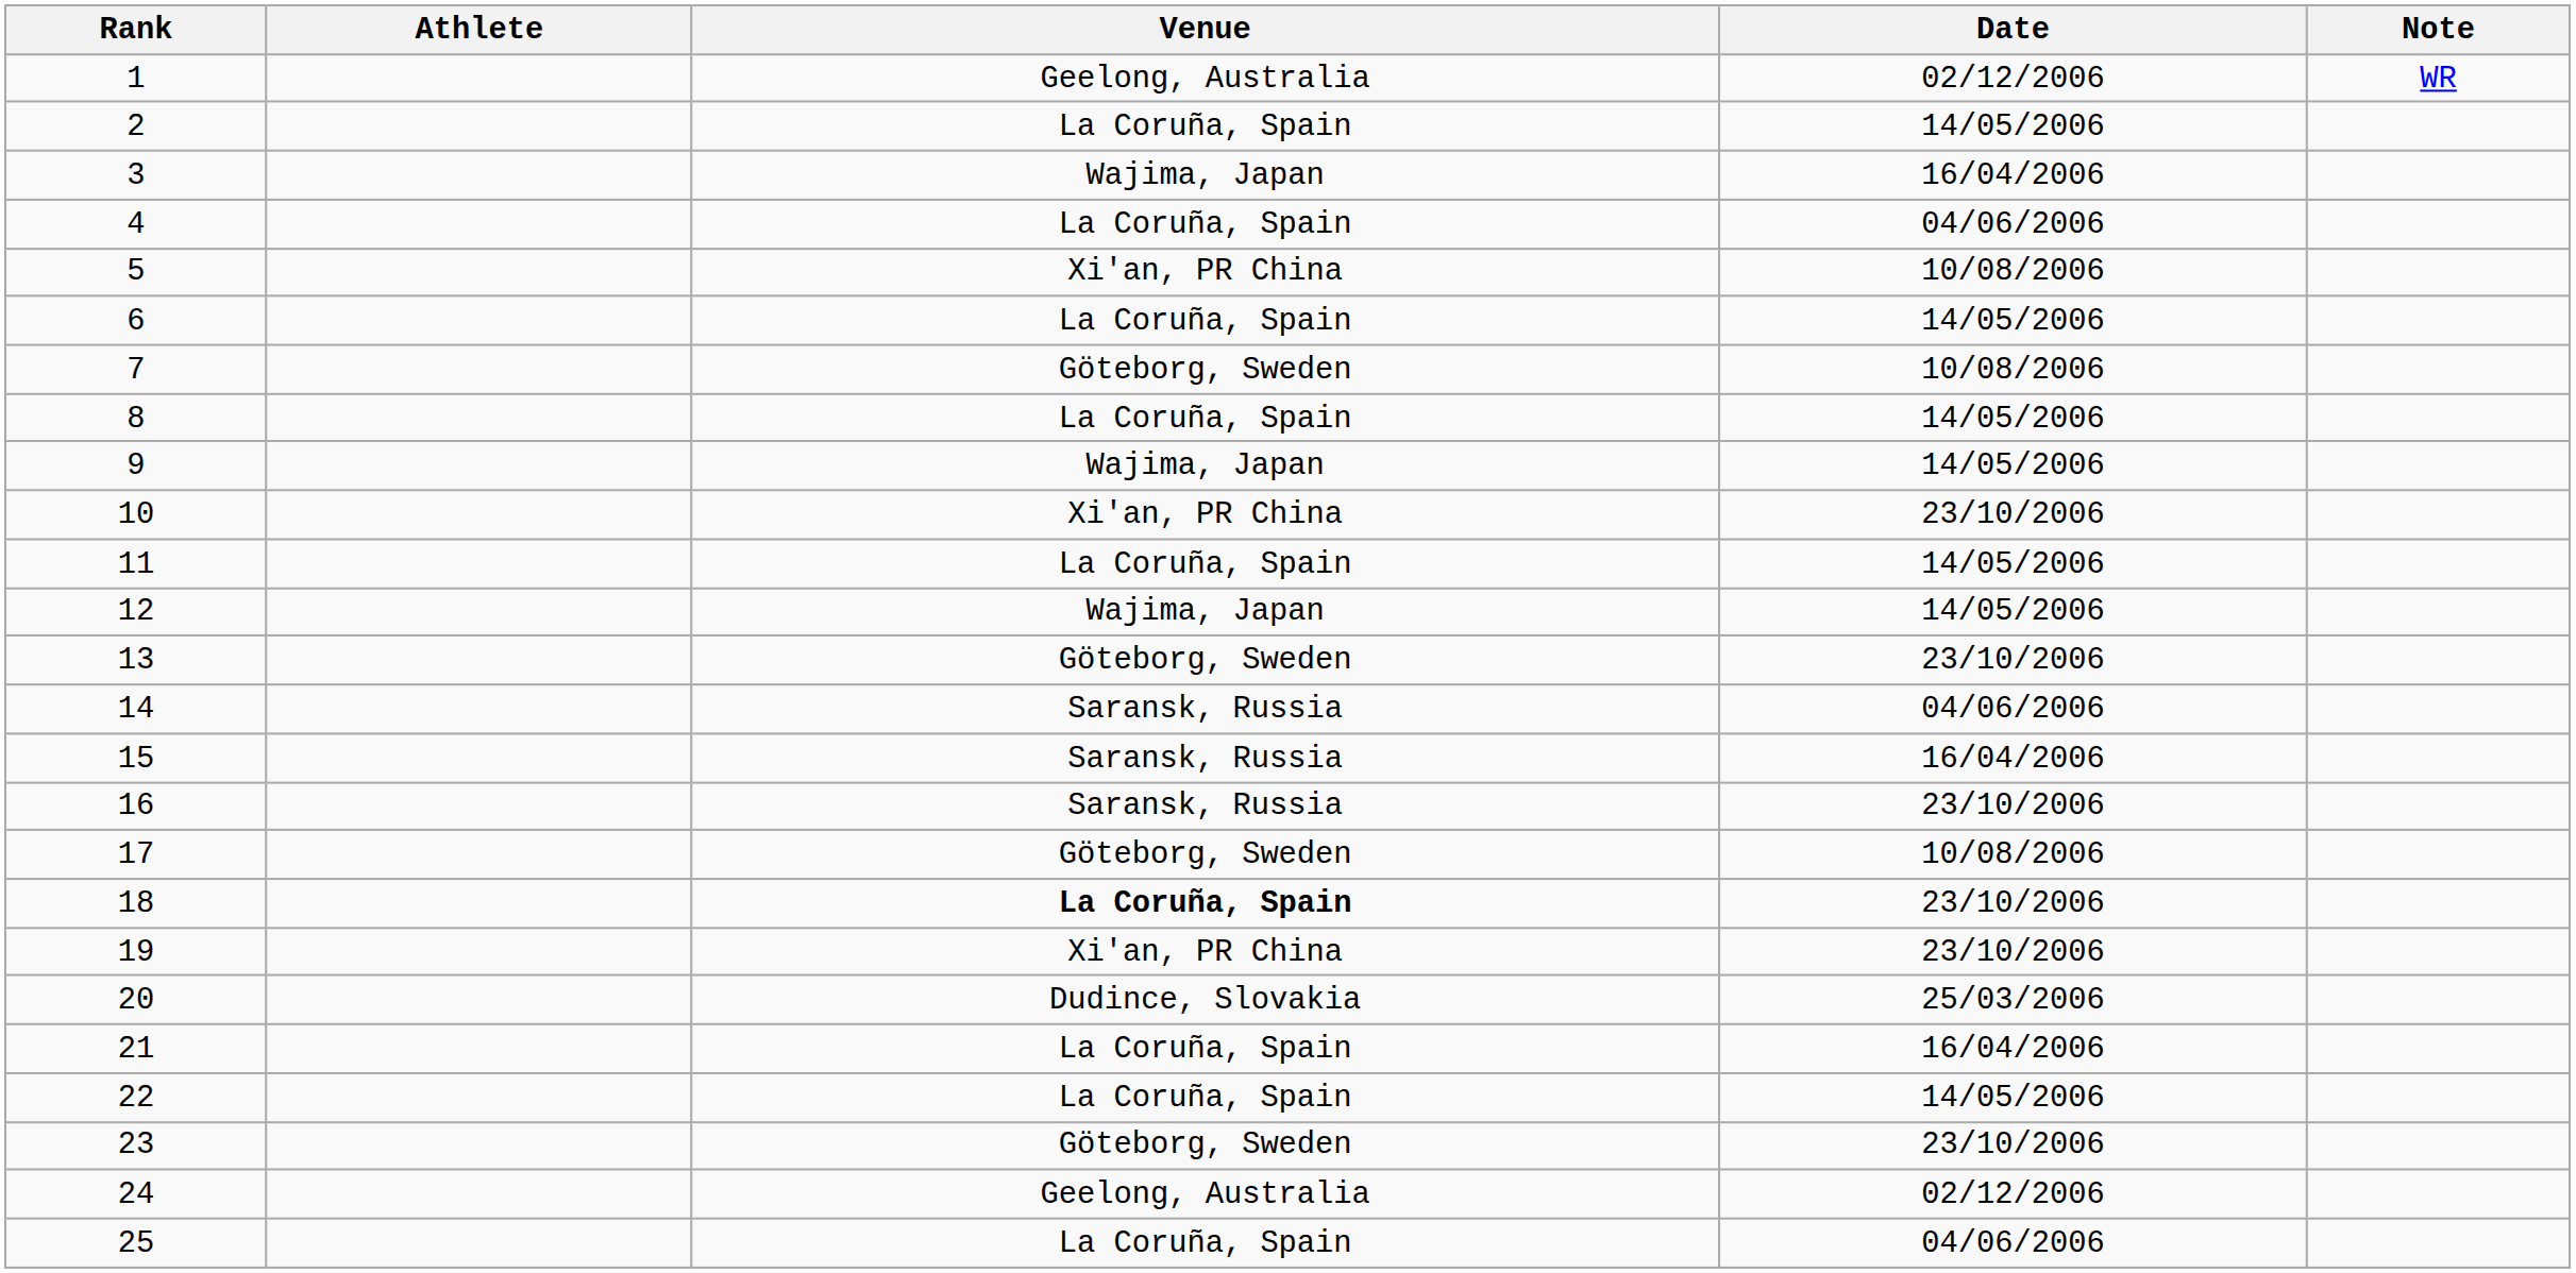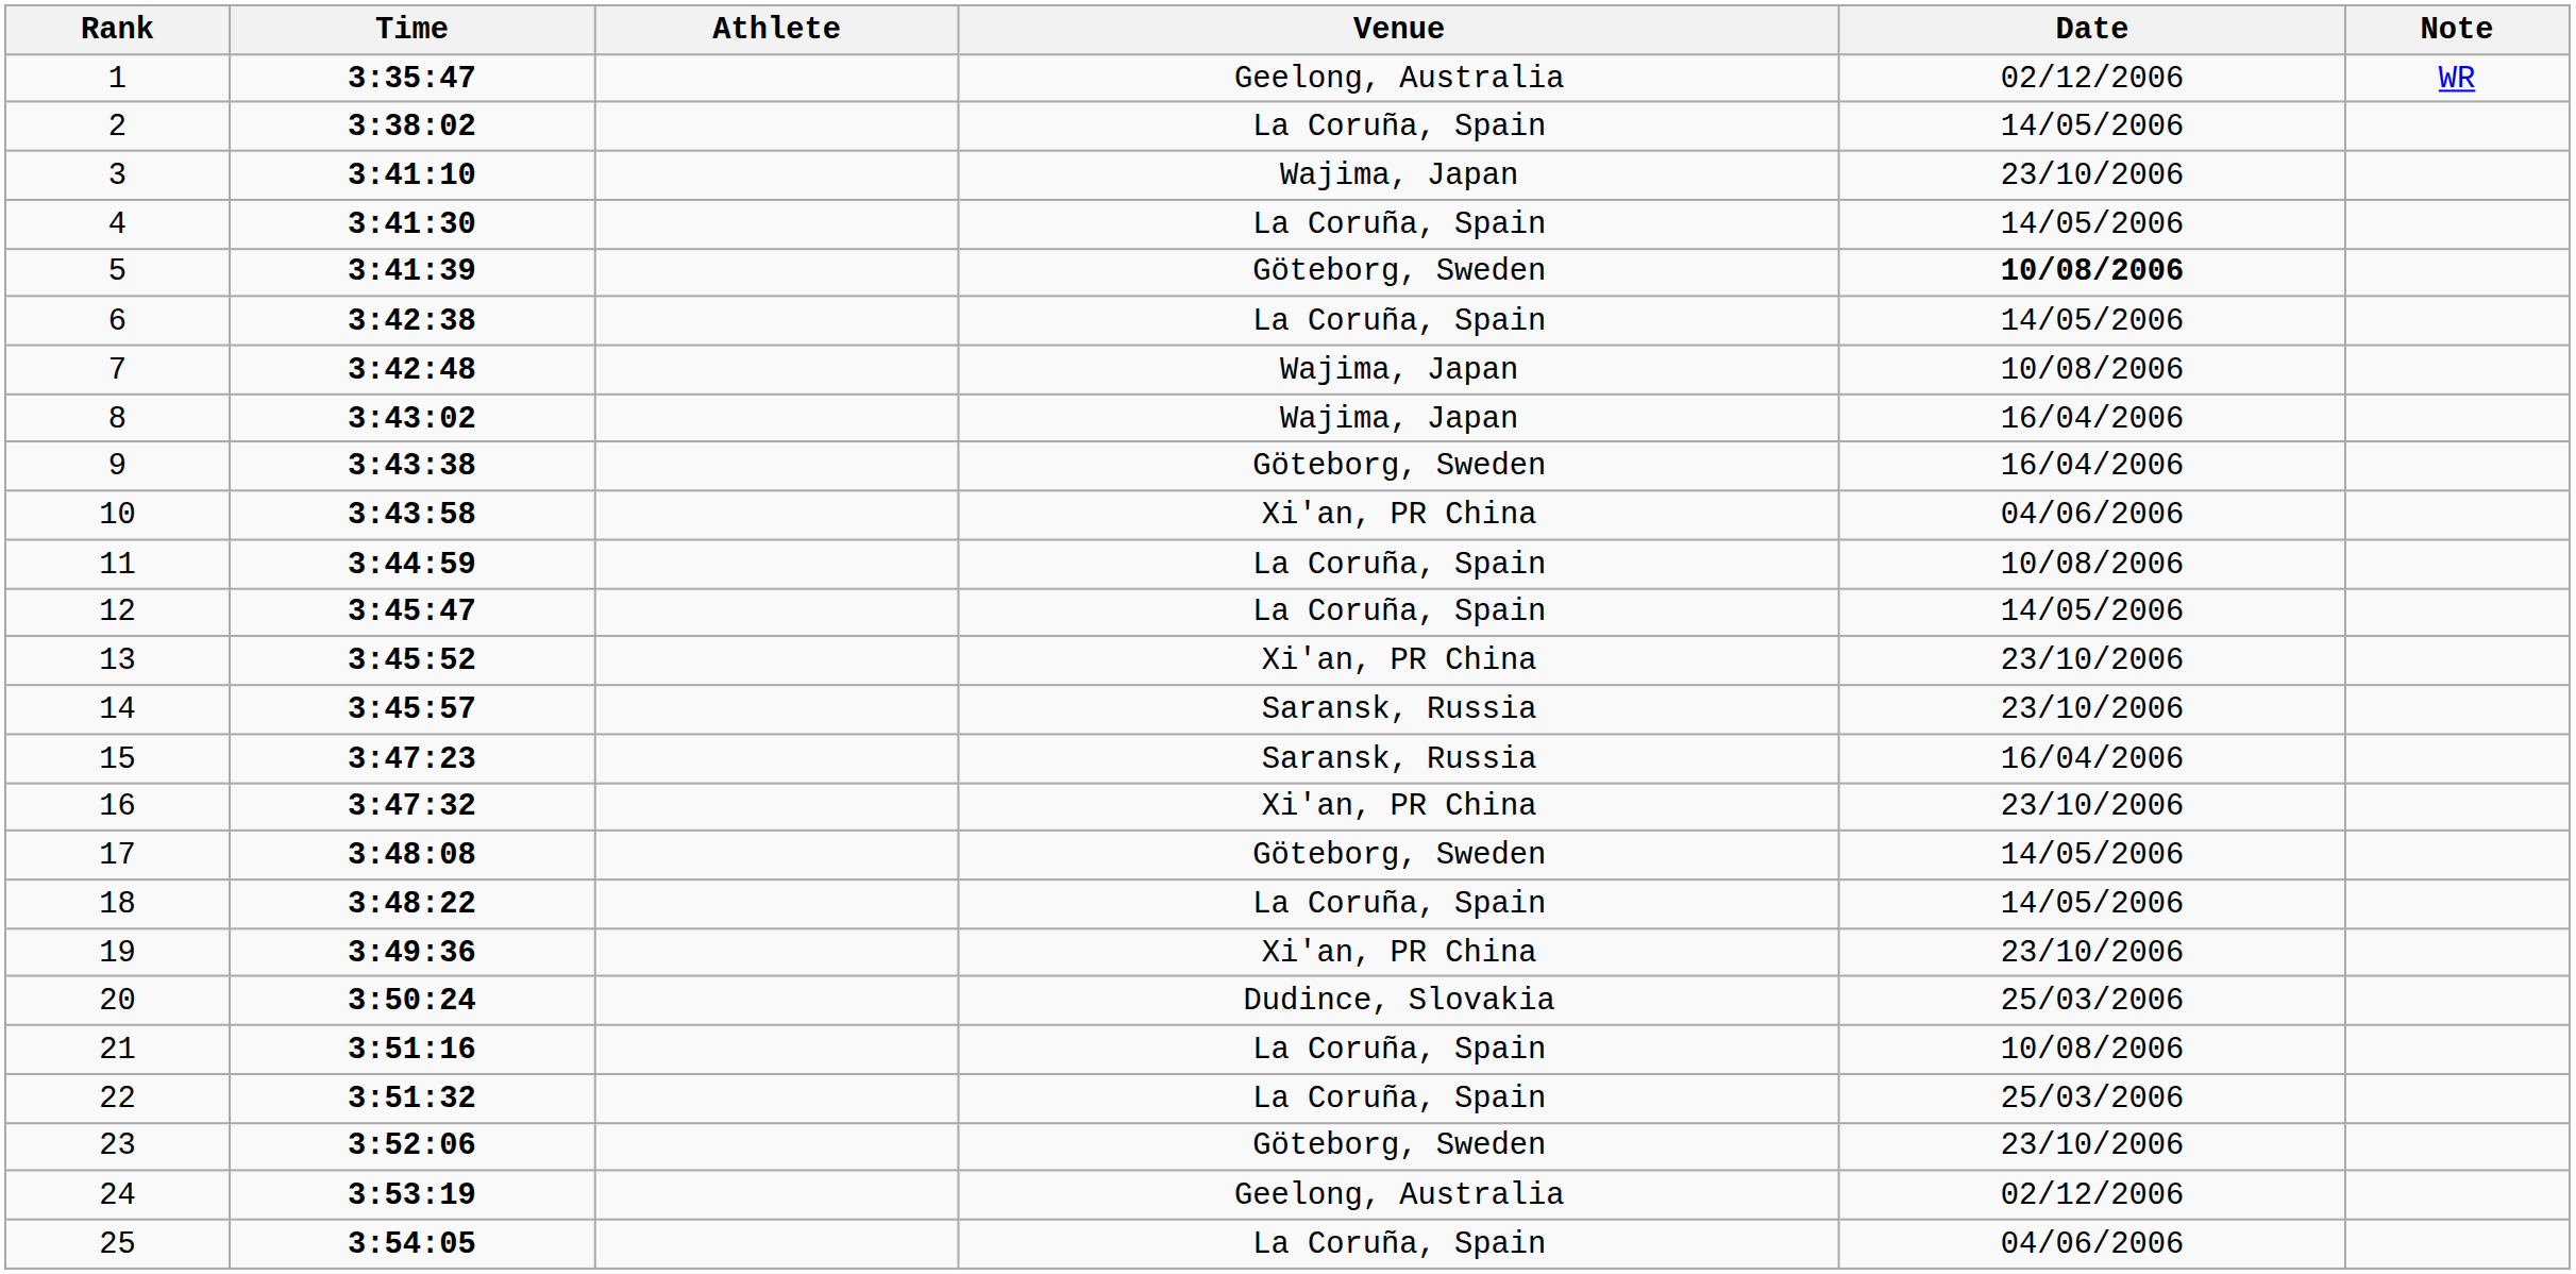 <table class="wikitable" style=" text-align:center; font-size:110%;" width="95%">
 <tr>
 <th>Rank</th>
+<th>Time</th>
 <th>Athlete</th>
 <th>Venue</th>
 <th>Date</th>
 <th>Note</th>
 </tr>
 <tr>
 <td>1</td>
+<td><strong>3:35:47</strong></td>
 <td align=left></td>
 <td>Geelong, Australia</td>
 <td>02/12/2006</td>
 <td><a href='#'>WR</a></td>
 </tr>
 <tr>
 <td>2</td>
+<td><strong>3:38:02</strong></td>
 <td align=left></td>
 <td>La Coruña, Spain</td>
 <td>14/05/2006</td>
 <td></td>
 </tr>
 <tr>
 <td>3</td>
+<td><strong>3:41:10</strong></td>
 <td align=left></td>
 <td>Wajima, Japan</td>
-<td>16/04/2006</td>
+<td>23/10/2006</td>
 <td></td>
 </tr>
 <tr>
 <td>4</td>
+<td><strong>3:41:30</strong></td>
 <td align=left></td>
 <td>La Coruña, Spain</td>
-<td>04/06/2006</td>
+<td>14/05/2006</td>
 <td></td>
 </tr>
 <tr>
 <td>5</td>
+<td><strong>3:41:39</strong></td>
 <td align=left></td>
-<td>Xi'an, PR China</td>
-<td>10/08/2006</td>
+<td>Göteborg, Sweden</td>
+<td><strong>10/08/2006</strong></td>
 <td></td>
 </tr>
 <tr>
 <td>6</td>
+<td><strong>3:42:38</strong></td>
 <td align=left></td>
 <td>La Coruña, Spain</td>
 <td>14/05/2006</td>
 <td></td>
 </tr>
 <tr>
 <td>7</td>
+<td><strong>3:42:48</strong></td>
 <td align=left></td>
-<td>Göteborg, Sweden</td>
+<td>Wajima, Japan</td>
 <td>10/08/2006</td>
 <td></td>
 </tr>
 <tr>
 <td>8</td>
+<td><strong>3:43:02</strong></td>
+<td align=left></td>
+<td>Wajima, Japan</td>
+<td>16/04/2006</td>
+<td></td>
+</tr>
+<tr>
+<td>9</td>
+<td><strong>3:43:38</strong></td>
+<td align=left></td>
+<td>Göteborg, Sweden</td>
+<td>16/04/2006</td>
+<td></td>
+</tr>
+<tr>
+<td>10</td>
+<td><strong>3:43:58</strong></td>
+<td align=left></td>
+<td>Xi'an, PR China</td>
+<td>04/06/2006</td>
+<td></td>
+</tr>
+<tr>
+<td>11</td>
+<td><strong>3:44:59</strong></td>
+<td align=left></td>
+<td>La Coruña, Spain</td>
+<td>10/08/2006</td>
+<td></td>
+</tr>
+<tr>
+<td>12</td>
+<td><strong>3:45:47</strong></td>
 <td align=left></td>
 <td>La Coruña, Spain</td>
 <td>14/05/2006</td>
 <td></td>
 </tr>
 <tr>
-<td>9</td>
-<td align=left></td>
-<td>Wajima, Japan</td>
-<td>14/05/2006</td>
-<td></td>
-</tr>
-<tr>
-<td>10</td>
+<td>13</td>
+<td><strong>3:45:52</strong></td>
 <td align=left></td>
 <td>Xi'an, PR China</td>
 <td>23/10/2006</td>
 <td></td>
 </tr>
 <tr>
-<td>11</td>
+<td>14</td>
+<td><strong>3:45:57</strong></td>
 <td align=left></td>
-<td>La Coruña, Spain</td>
-<td>14/05/2006</td>
-<td></td>
-</tr>
-<tr>
-<td>12</td>
-<td align=left></td>
-<td>Wajima, Japan</td>
-<td>14/05/2006</td>
-<td></td>
-</tr>
-<tr>
-<td>13</td>
-<td align=left></td>
-<td>Göteborg, Sweden</td>
+<td>Saransk, Russia</td>
 <td>23/10/2006</td>
 <td></td>
 </tr>
 <tr>
-<td>14</td>
-<td align=left></td>
-<td>Saransk, Russia</td>
-<td>04/06/2006</td>
-<td></td>
-</tr>
-<tr>
 <td>15</td>
+<td><strong>3:47:23</strong></td>
 <td align=left></td>
 <td>Saransk, Russia</td>
 <td>16/04/2006</td>
 <td></td>
 </tr>
 <tr>
 <td>16</td>
+<td><strong>3:47:32</strong></td>
 <td align=left></td>
-<td>Saransk, Russia</td>
+<td>Xi'an, PR China</td>
 <td>23/10/2006</td>
 <td></td>
 </tr>
 <tr>
 <td>17</td>
+<td><strong>3:48:08</strong></td>
 <td align=left></td>
 <td>Göteborg, Sweden</td>
-<td>10/08/2006</td>
+<td>14/05/2006</td>
 <td></td>
 </tr>
 <tr>
 <td>18</td>
+<td><strong>3:48:22</strong></td>
 <td align=left></td>
-<td><strong>La Coruña, Spain</strong></td>
-<td>23/10/2006</td>
+<td>La Coruña, Spain</td>
+<td>14/05/2006</td>
 <td></td>
 </tr>
 <tr>
 <td>19</td>
+<td><strong>3:49:36</strong></td>
 <td align=left></td>
 <td>Xi'an, PR China</td>
 <td>23/10/2006</td>
 <td></td>
 </tr>
 <tr>
 <td>20</td>
+<td><strong>3:50:24</strong></td>
 <td align=left></td>
 <td>Dudince, Slovakia</td>
 <td>25/03/2006</td>
 <td></td>
 </tr>
 <tr>
 <td>21</td>
+<td><strong>3:51:16</strong></td>
 <td align=left></td>
 <td>La Coruña, Spain</td>
-<td>16/04/2006</td>
+<td>10/08/2006</td>
 <td></td>
 </tr>
 <tr>
 <td>22</td>
+<td><strong>3:51:32</strong></td>
 <td align=left></td>
 <td>La Coruña, Spain</td>
-<td>14/05/2006</td>
+<td>25/03/2006</td>
 <td></td>
 </tr>
 <tr>
 <td>23</td>
+<td><strong>3:52:06</strong></td>
 <td align=left></td>
 <td>Göteborg, Sweden</td>
 <td>23/10/2006</td>
 <td></td>
 </tr>
 <tr>
 <td>24</td>
+<td><strong>3:53:19</strong></td>
 <td align=left></td>
 <td>Geelong, Australia</td>
 <td>02/12/2006</td>
 <td></td>
 </tr>
 <tr>
 <td>25</td>
+<td><strong>3:54:05</strong></td>
 <td align=left></td>
 <td>La Coruña, Spain</td>
 <td>04/06/2006</td>
 <td></td>
 </tr>
 </table>
